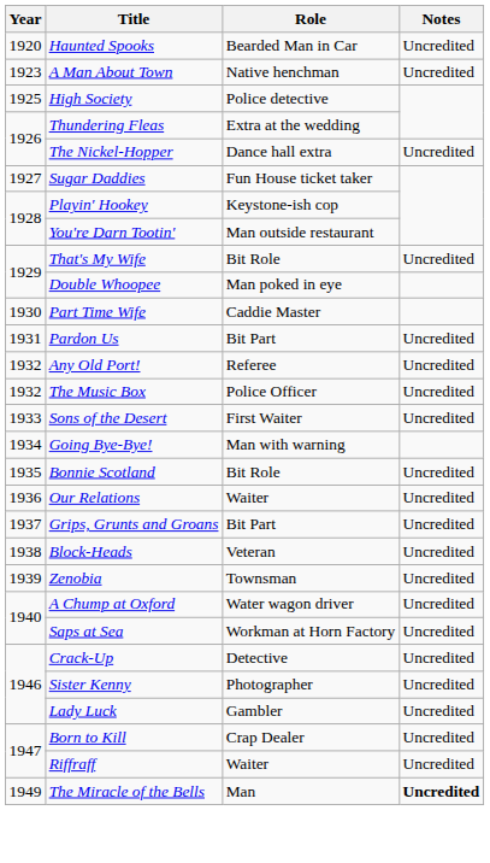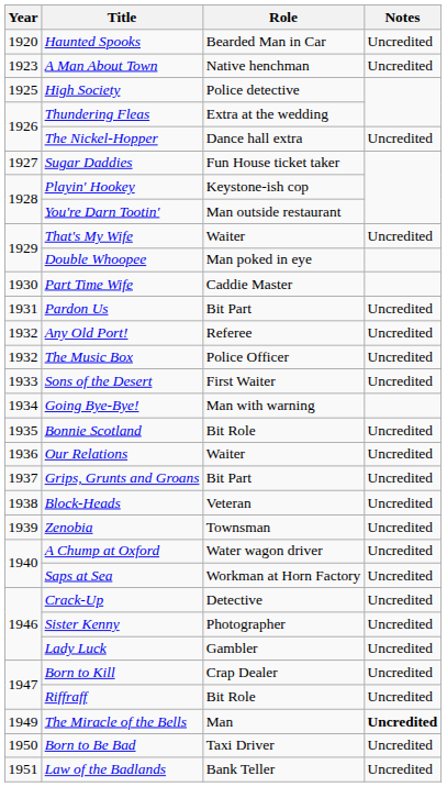 <table class="wikitable" style="font-size: 90%;">
 <tr>
 <th>Year</th>
 <th>Title</th>
 <th>Role</th>
 <th>Notes</th>
 </tr>
 <tr>
 <td>1920</td>
 <td><em><a href='#'>Haunted Spooks</a></em></td>
 <td>Bearded Man in Car</td>
 <td>Uncredited</td>
 </tr>
 <tr>
 <td>1923</td>
 <td><em><a href='#'>A Man About Town</a></em></td>
 <td>Native henchman</td>
 <td>Uncredited</td>
 </tr>
 <tr>
 <td>1925</td>
 <td><em><a href='#'>High Society</a></em></td>
 <td>Police detective</td>
 </tr>
 <tr>
 <td rowspan=2>1926</td>
 <td><em><a href='#'>Thundering Fleas</a></em></td>
 <td>Extra at the wedding</td>
 </tr>
 <tr>
 <td><em><a href='#'>The Nickel-Hopper</a></em></td>
 <td>Dance hall extra</td>
 <td>Uncredited</td>
 </tr>
 <tr>
 <td>1927</td>
 <td><em><a href='#'>Sugar Daddies</a></em></td>
 <td>Fun House ticket taker</td>
 </tr>
 <tr>
 <td rowspan=2>1928</td>
 <td><em><a href='#'>Playin' Hookey</a></em></td>
 <td>Keystone-ish cop</td>
 </tr>
 <tr>
 <td><em><a href='#'>You're Darn Tootin'</a></em></td>
 <td>Man outside restaurant</td>
 </tr>
 <tr>
 <td rowspan=2>1929</td>
 <td><em><a href='#'>That's My Wife</a></em></td>
-<td>Bit Role</td>
+<td>Waiter</td>
 <td>Uncredited</td>
 </tr>
 <tr>
 <td><em><a href='#'>Double Whoopee</a></em></td>
 <td>Man poked in eye</td>
 </tr>
 <tr>
 <td>1930</td>
 <td><em><a href='#'>Part Time Wife</a></em></td>
 <td>Caddie Master</td>
 <td></td>
 </tr>
 <tr>
 <td>1931</td>
 <td><em><a href='#'>Pardon Us</a></em></td>
 <td>Bit Part</td>
 <td>Uncredited</td>
 </tr>
 <tr>
 <td>1932</td>
 <td><em><a href='#'>Any Old Port!</a></em></td>
 <td>Referee</td>
 <td>Uncredited</td>
 </tr>
 <tr>
 <td>1932</td>
 <td><em><a href='#'>The Music Box</a></em></td>
 <td>Police Officer</td>
 <td>Uncredited</td>
 </tr>
 <tr>
 <td>1933</td>
 <td><em><a href='#'>Sons of the Desert</a></em></td>
 <td>First Waiter</td>
 <td>Uncredited</td>
 </tr>
 <tr>
 <td>1934</td>
 <td><em><a href='#'>Going Bye-Bye!</a></em></td>
 <td>Man with warning</td>
 </tr>
 <tr>
 <td>1935</td>
 <td><em><a href='#'>Bonnie Scotland</a></em></td>
 <td>Bit Role</td>
 <td>Uncredited</td>
 </tr>
 <tr>
 <td>1936</td>
 <td><em><a href='#'>Our Relations</a></em></td>
 <td>Waiter</td>
 <td>Uncredited</td>
 </tr>
 <tr>
 <td>1937</td>
 <td><em><a href='#'>Grips, Grunts and Groans</a></em></td>
 <td>Bit Part</td>
 <td>Uncredited</td>
 </tr>
 <tr>
 <td>1938</td>
 <td><em><a href='#'>Block-Heads</a></em></td>
 <td>Veteran</td>
 <td>Uncredited</td>
 </tr>
 <tr>
 <td>1939</td>
 <td><em><a href='#'>Zenobia</a></em></td>
 <td>Townsman</td>
 <td>Uncredited</td>
 </tr>
 <tr>
 <td rowspan=2>1940</td>
 <td><em><a href='#'>A Chump at Oxford</a></em></td>
 <td>Water wagon driver</td>
 <td>Uncredited</td>
 </tr>
 <tr>
 <td><em><a href='#'>Saps at Sea</a></em></td>
 <td>Workman at Horn Factory</td>
 <td>Uncredited</td>
 </tr>
 <tr>
 <td rowspan=3>1946</td>
 <td><em><a href='#'>Crack-Up</a></em></td>
 <td>Detective</td>
 <td>Uncredited</td>
 </tr>
 <tr>
 <td><em><a href='#'>Sister Kenny</a></em></td>
 <td>Photographer</td>
 <td>Uncredited</td>
 </tr>
 <tr>
 <td><em><a href='#'>Lady Luck</a></em></td>
 <td>Gambler</td>
 <td>Uncredited</td>
 </tr>
 <tr>
 <td rowspan=2>1947</td>
 <td><em><a href='#'>Born to Kill</a></em></td>
 <td>Crap Dealer</td>
 <td>Uncredited</td>
 </tr>
 <tr>
 <td><em><a href='#'>Riffraff</a></em></td>
-<td>Waiter</td>
+<td>Bit Role</td>
 <td>Uncredited</td>
 </tr>
 <tr>
 <td>1949</td>
 <td><em><a href='#'>The Miracle of the Bells</a></em></td>
 <td>Man</td>
 <td><strong>Uncredited</strong></td>
 </tr>
+<tr>
+<td>1950</td>
+<td><em><a href='#'>Born to Be Bad</a></em></td>
+<td>Taxi Driver</td>
+<td>Uncredited</td>
+</tr>
+<tr>
+<td>1951</td>
+<td><em><a href='#'>Law of the Badlands</a></em></td>
+<td>Bank Teller</td>
+<td>Uncredited</td>
+</tr>
 </table>
